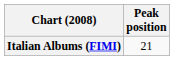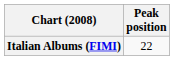 <table class="wikitable plainrowheaders" style="text-align:center">
 <tr>
 <th scope="col">Chart (2008)</th>
 <th scope="col">Peak<br>position</th>
 </tr>
 <tr>
 <th scope="row">Italian Albums (<a href='#'>FIMI</a>)</th>
-<td>21</td>
+<td>22</td>
 </tr>
 </table>
